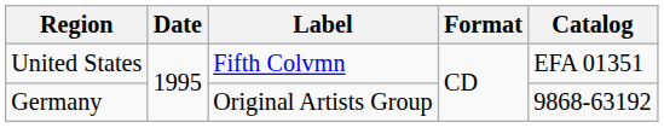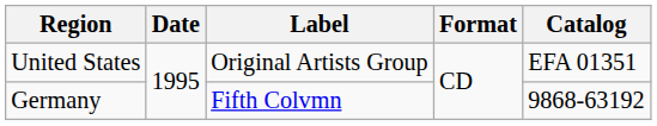 <table class="wikitable">
 <tr>
 <th>Region</th>
 <th>Date</th>
 <th>Label</th>
 <th>Format</th>
 <th>Catalog</th>
 </tr>
 <tr>
 <td>United States</td>
 <td rowspan="2">1995</td>
-<td><a href='#'>Fifth Colvmn</a></td>
+<td>Original Artists Group</td>
 <td rowspan="2">CD</td>
 <td>EFA 01351</td>
 </tr>
 <tr>
 <td>Germany</td>
-<td>Original Artists Group</td>
+<td><a href='#'>Fifth Colvmn</a></td>
 <td>9868-63192</td>
 </tr>
 </table>
